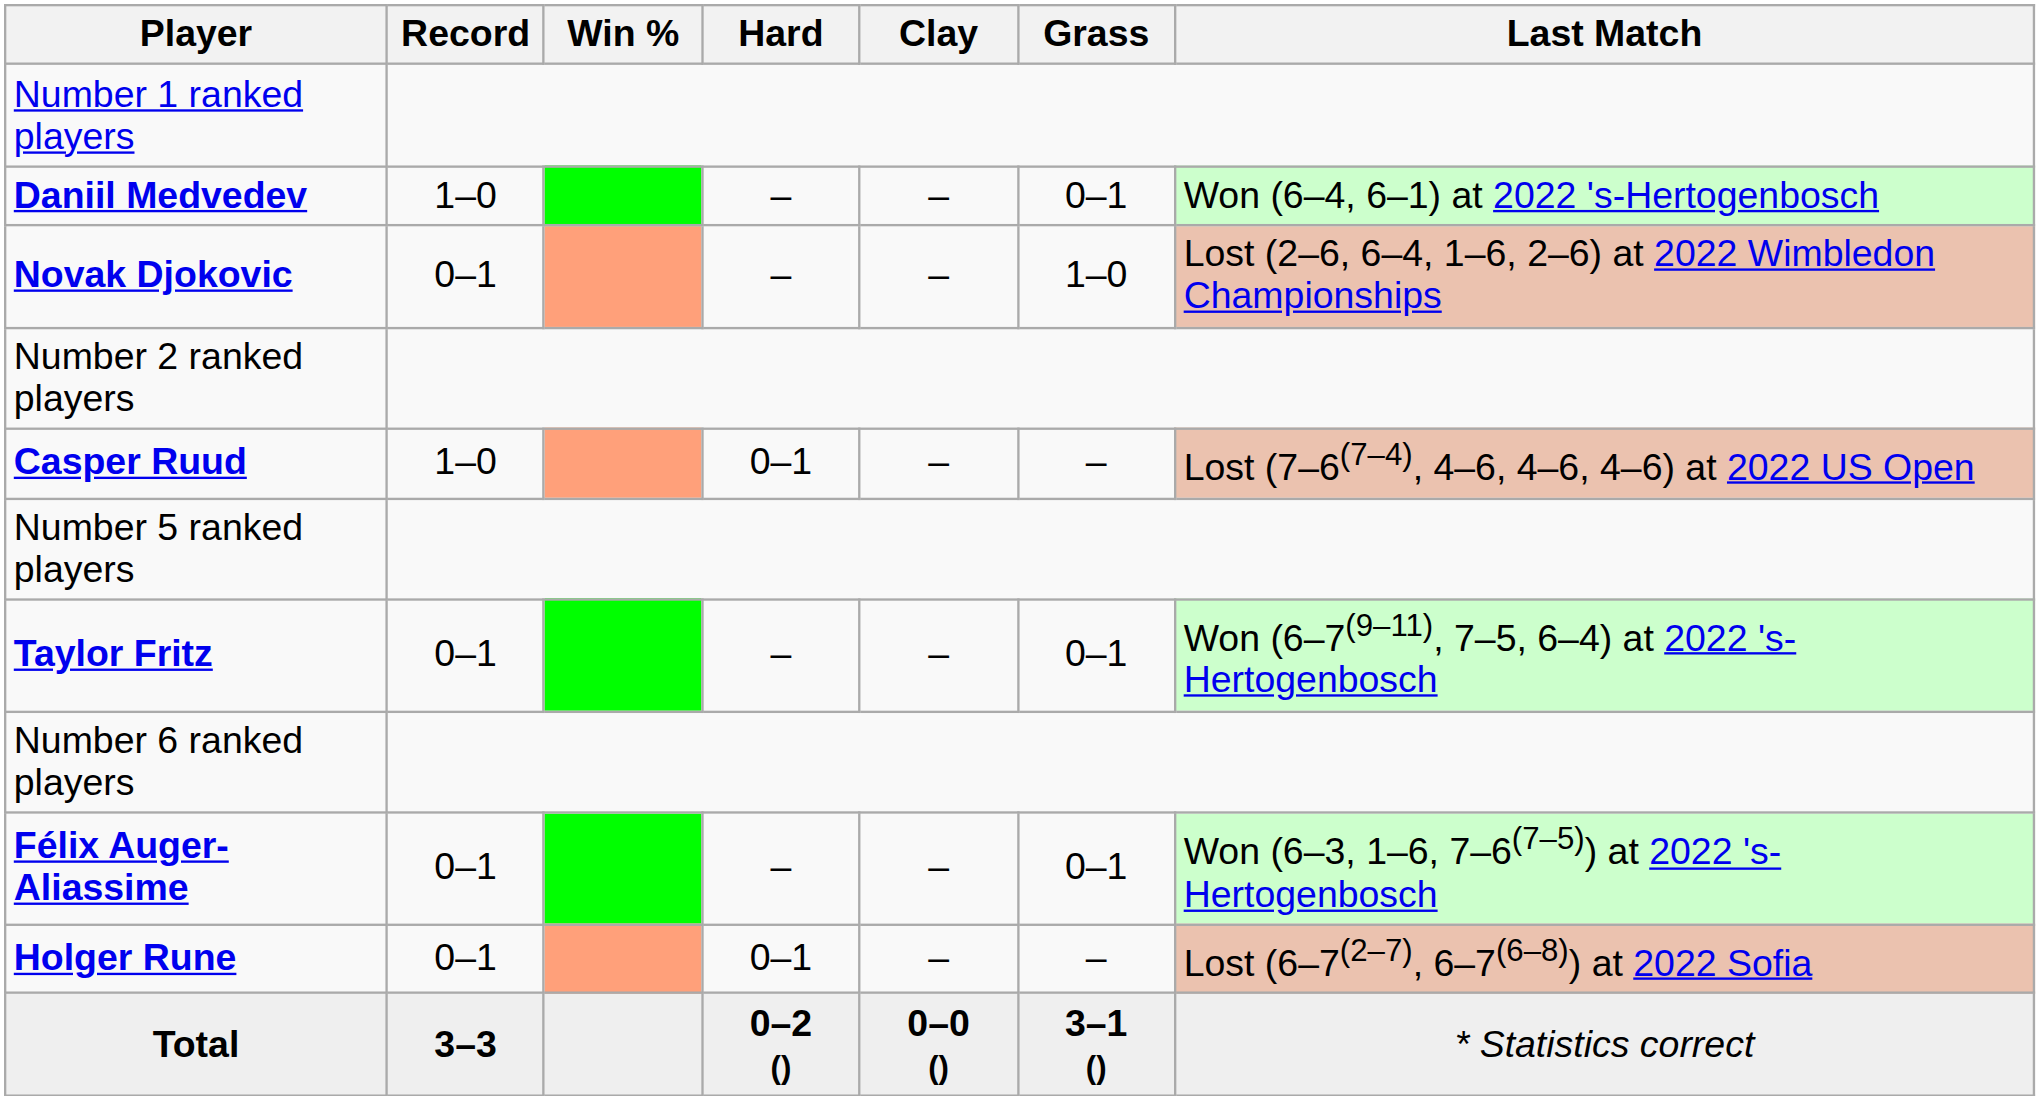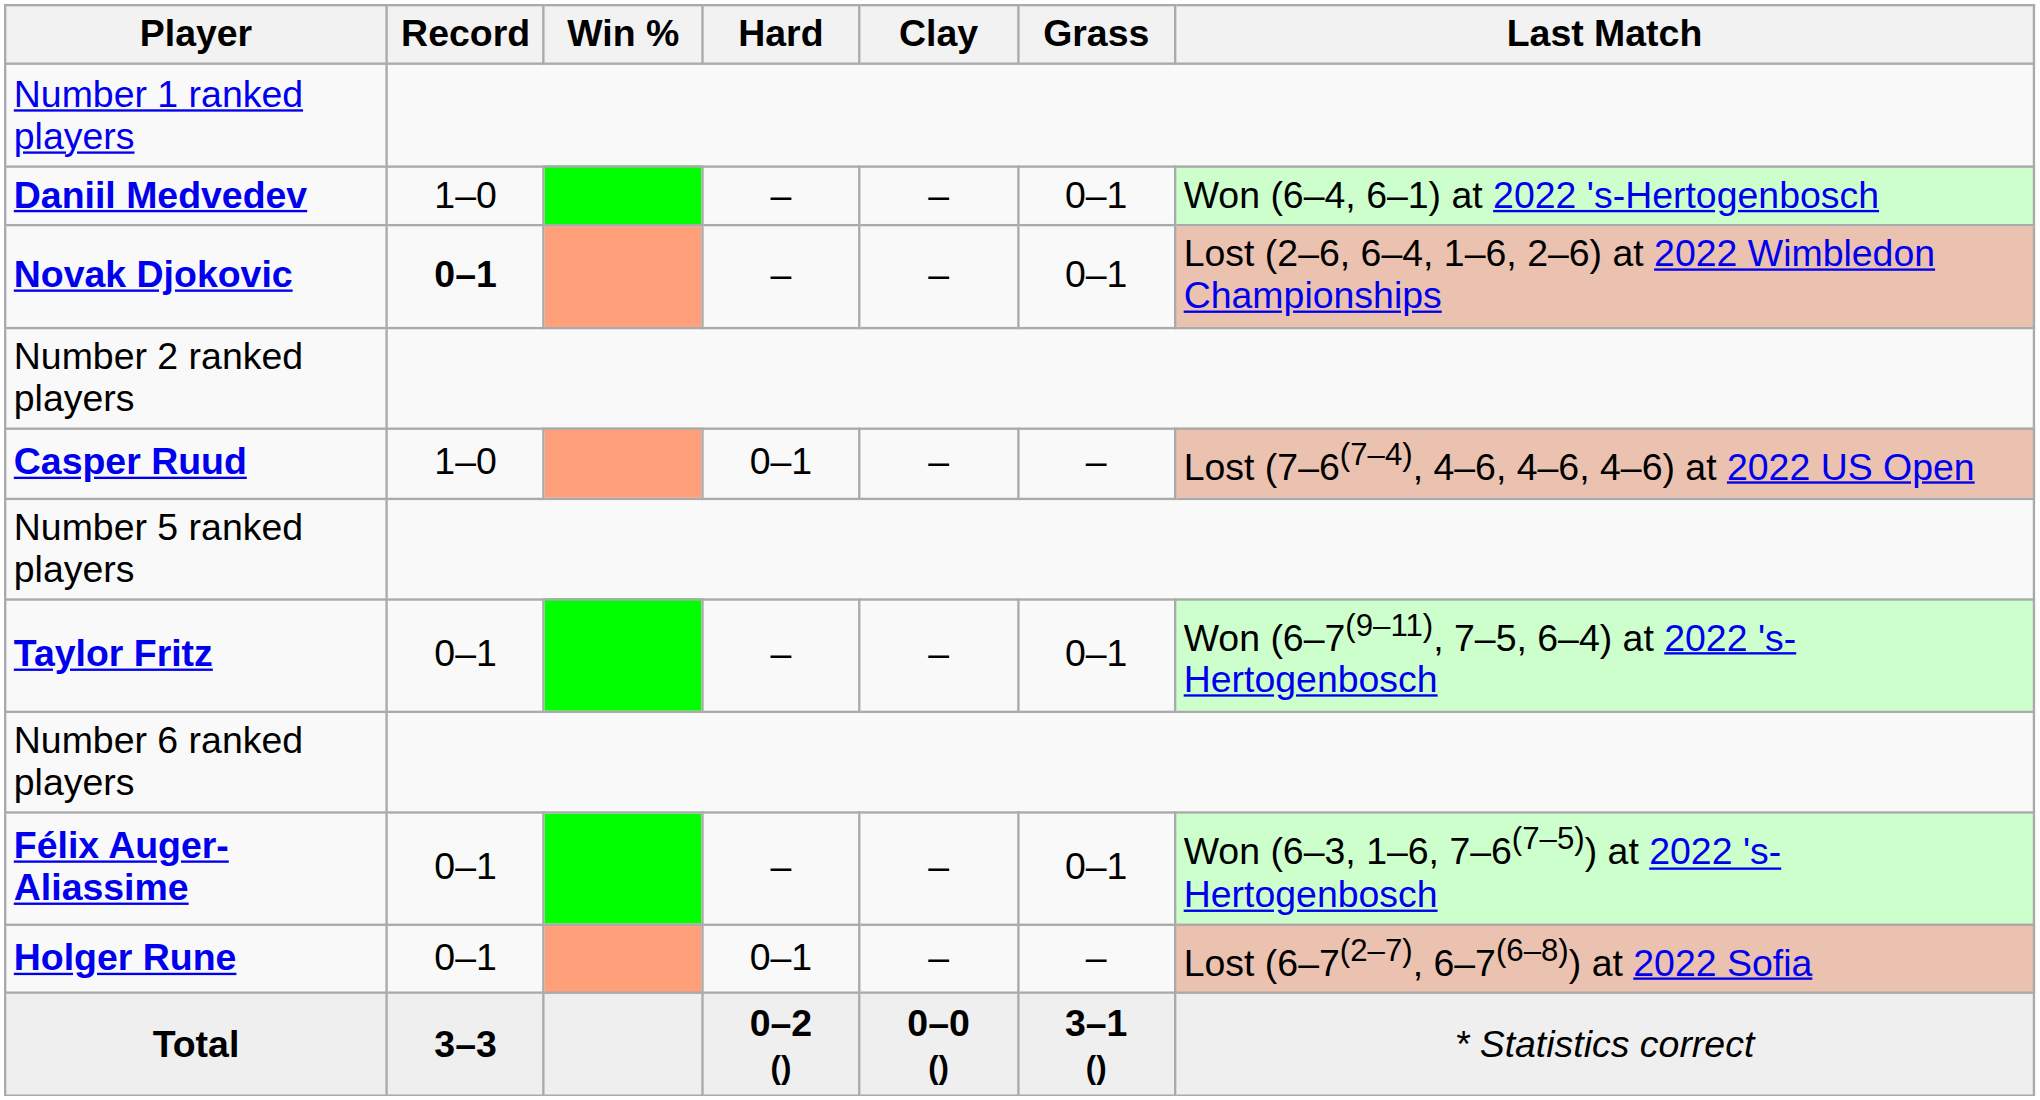 <table class="wikitable sortable nowrap" style=text-align:center>
 <tr>
 <th>Player</th>
 <th width=60>Record</th>
 <th width=60>Win %</th>
 <th width=60>Hard</th>
 <th width=60>Clay</th>
 <th width=60>Grass</th>
 <th>Last Match</th>
 </tr>
 <tr>
 <td align=left><a href='#'>Number 1 ranked players</a></td>
 <td colspan=6></td>
 </tr>
 <tr>
 <td align=left> <strong><a href='#'>Daniil Medvedev</a></strong></td>
 <td>1–0</td>
 <td bgcolor=lime></td>
 <td>–</td>
 <td>–</td>
 <td>0–1</td>
 <td style=background:#cfc;text-align:left>Won (6–4, 6–1) at <a href='#'>2022 's-Hertogenbosch</a></td>
 </tr>
 <tr>
 <td align=left> <strong><a href='#'>Novak Djokovic</a></strong></td>
-<td>0–1</td>
+<td><strong>0–1</strong></td>
 <td bgcolor=FFA07A></td>
 <td>–</td>
 <td>–</td>
-<td>1–0</td>
+<td>0–1</td>
 <td style=background:#ebc2af;text-align:left>Lost (2–6, 6–4, 1–6, 2–6) at <a href='#'>2022 Wimbledon Championships</a></td>
 </tr>
 <tr>
 <td align=left>Number 2 ranked players</td>
 <td colspan=6></td>
 </tr>
 <tr>
 <td align=left> <strong><a href='#'>Casper Ruud</a></strong></td>
 <td>1–0</td>
 <td bgcolor=FFA07A></td>
 <td>0–1</td>
 <td>–</td>
 <td>–</td>
 <td style=background:#ebc2af;text-align:left>Lost (7–6<sup>(7–4)</sup>, 4–6, 4–6, 4–6) at <a href='#'>2022 US Open</a></td>
 </tr>
 <tr>
 <td align=left>Number 5 ranked players</td>
 <td colspan=6></td>
 </tr>
 <tr>
 <td align=left> <strong><a href='#'>Taylor Fritz</a></strong></td>
 <td>0–1</td>
 <td bgcolor=lime></td>
 <td>–</td>
 <td>–</td>
 <td>0–1</td>
 <td style=background:#cfc;text-align:left>Won (6–7<sup>(9–11)</sup>, 7–5, 6–4) at <a href='#'>2022 's-Hertogenbosch</a></td>
 </tr>
 <tr>
 <td align=left>Number 6 ranked players</td>
 <td colspan=6></td>
 </tr>
 <tr>
 <td align=left> <strong><a href='#'>Félix Auger-Aliassime</a></strong></td>
 <td>0–1</td>
 <td bgcolor=lime></td>
 <td>–</td>
 <td>–</td>
 <td>0–1</td>
 <td style=background:#cfc;text-align:left>Won (6–3, 1–6, 7–6<sup>(7–5)</sup>) at <a href='#'>2022 's-Hertogenbosch</a></td>
 </tr>
 <tr>
 <td align=left> <strong><a href='#'>Holger Rune</a></strong></td>
 <td>0–1</td>
 <td bgcolor=FFA07A></td>
 <td>0–1</td>
 <td>–</td>
 <td>–</td>
 <td style=background:#ebc2af;text-align:left>Lost (6–7<sup>(2–7)</sup>, 6–7<sup>(6–8)</sup>) at <a href='#'>2022 Sofia</a></td>
 </tr>
 <tr bgcolor=efefef class="sortbottom">
 <td><strong>Total</strong></td>
 <td><strong>3–3</strong></td>
 <td><strong></strong></td>
 <td><strong>0–2 <br> <small>()</small></strong></td>
 <td><strong>0–0 <br> <small>()</small></strong></td>
 <td><strong>3–1 <br> <small>()</small></strong></td>
 <td><em>* Statistics correct </em></td>
 </tr>
 </table>
